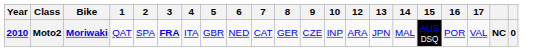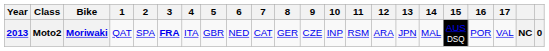 <table class="wikitable" style="text-align:center">
 <tr>
 <th>Year</th>
 <th>Class</th>
 <th>Bike</th>
 <th>1</th>
 <th>2</th>
 <th>3</th>
 <th>4</th>
 <th>5</th>
 <th>6</th>
 <th>7</th>
 <th>8</th>
 <th>9</th>
 <th>10</th>
+<th>11</th>
 <th>12</th>
 <th>13</th>
 <th>14</th>
 <th>15</th>
 <th>16</th>
 <th>17</th>
 <th></th>
 <th></th>
 </tr>
 <tr>
-<th><a href='#'>2010</a></th>
+<th><a href='#'>2013</a></th>
 <th>Moto2</th>
 <th><a href='#'>Moriwaki</a></th>
 <td><a href='#'>QAT</a></td>
 <td><a href='#'>SPA</a></td>
 <td><strong><a href='#'>FRA</a></strong></td>
 <td><a href='#'>ITA</a></td>
 <td><a href='#'>GBR</a></td>
 <td><a href='#'>NED</a></td>
 <td><a href='#'>CAT</a></td>
 <td><a href='#'>GER</a></td>
 <td><a href='#'>CZE</a></td>
 <td><a href='#'>INP</a></td>
+<td><a href='#'>RSM</a></td>
 <td><a href='#'>ARA</a></td>
 <td><a href='#'>JPN</a></td>
 <td><a href='#'>MAL</a></td>
 <td style="background:#000000; color:white;"><a href='#'><span>AUS</span></a><br><small>DSQ</small></td>
 <td><a href='#'>POR</a></td>
 <td><a href='#'>VAL</a></td>
 <th>NC</th>
 <th>0</th>
 </tr>
 </table>
